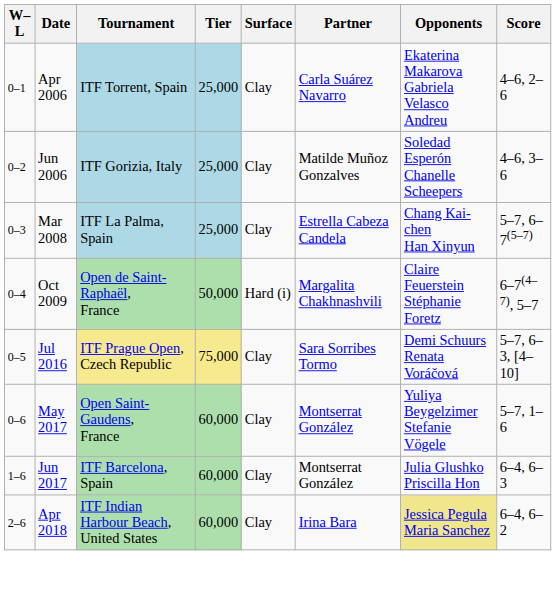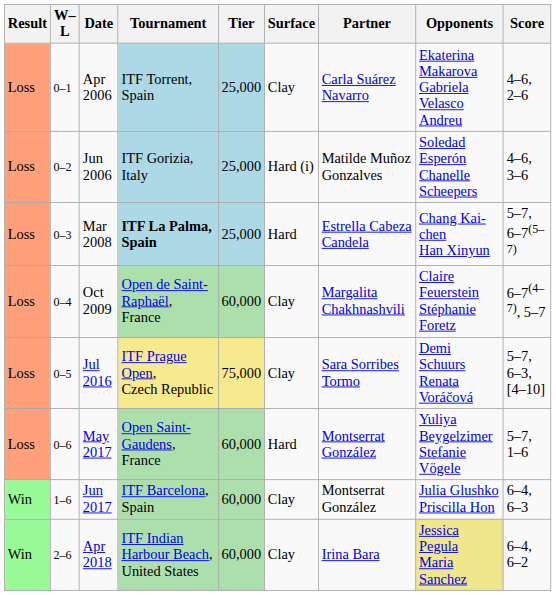 <table class="sortable wikitable">
 <tr>
+<th>Result</th>
 <th class="unsortable">W–L</th>
 <th>Date</th>
 <th>Tournament</th>
 <th>Tier</th>
 <th>Surface</th>
 <th>Partner</th>
 <th>Opponents</th>
 <th class="unsortable">Score</th>
 </tr>
 <tr>
+<td style="background:#ffa07a;">Loss</td>
 <td><small>0–1</small></td>
 <td>Apr 2006</td>
 <td style="background:lightblue;">ITF Torrent, Spain</td>
 <td style="background:lightblue;">25,000</td>
 <td>Clay</td>
 <td> <a href='#'>Carla Suárez Navarro</a></td>
 <td> <a href='#'>Ekaterina Makarova</a> <br>  <a href='#'>Gabriela Velasco Andreu</a></td>
 <td>4–6, 2–6</td>
 </tr>
 <tr>
+<td style="background:#ffa07a;">Loss</td>
 <td><small>0–2</small></td>
 <td>Jun 2006</td>
 <td style="background:lightblue;">ITF Gorizia, Italy</td>
 <td style="background:lightblue;">25,000</td>
-<td>Clay</td>
+<td>Hard (i)</td>
 <td> Matilde Muñoz Gonzalves</td>
 <td> <a href='#'>Soledad Esperón</a> <br>  <a href='#'>Chanelle Scheepers</a></td>
 <td>4–6, 3–6</td>
 </tr>
 <tr>
+<td style="background:#ffa07a;">Loss</td>
 <td><small>0–3</small></td>
 <td>Mar 2008</td>
-<td style="background:lightblue;">ITF La Palma, Spain</td>
+<td style="background:lightblue;"><strong>ITF La Palma, Spain</strong></td>
 <td style="background:lightblue;">25,000</td>
-<td>Clay</td>
+<td>Hard</td>
 <td> <a href='#'>Estrella Cabeza Candela</a></td>
 <td> <a href='#'>Chang Kai-chen</a><br> <a href='#'>Han Xinyun</a></td>
 <td>5–7, 6–7<sup>(5–7)</sup></td>
 </tr>
 <tr>
+<td style="background:#ffa07a;">Loss</td>
 <td><small>0–4</small></td>
 <td>Oct 2009</td>
 <td style="background:#addfad;"><a href='#'>Open de Saint-Raphaël</a>, <br>France</td>
-<td style="background:#addfad;">50,000</td>
-<td>Hard (i)</td>
+<td style="background:#addfad;">60,000</td>
+<td>Clay</td>
 <td> <a href='#'>Margalita Chakhnashvili</a></td>
 <td> <a href='#'>Claire Feuerstein</a> <br>  <a href='#'>Stéphanie Foretz</a></td>
 <td>6–7<sup>(4–7)</sup>, 5–7</td>
 </tr>
 <tr>
+<td style="background:#ffa07a;">Loss</td>
 <td><small>0–5</small></td>
 <td><a href='#'>Jul 2016</a></td>
 <td style="background:#f7e98e;"><a href='#'>ITF Prague Open</a>, <br>Czech Republic</td>
 <td style="background:#f7e98e;">75,000</td>
 <td>Clay</td>
 <td> <a href='#'>Sara Sorribes Tormo</a></td>
 <td> <a href='#'>Demi Schuurs</a> <br>  <a href='#'>Renata Voráčová</a></td>
 <td>5–7, 6–3, [4–10]</td>
 </tr>
 <tr>
+<td style="background:#ffa07a;">Loss</td>
 <td><small>0–6</small></td>
 <td><a href='#'>May 2017</a></td>
 <td style="background:#addfad;"><a href='#'>Open Saint-Gaudens</a>, <br>France</td>
 <td style="background:#addfad;">60,000</td>
-<td>Clay</td>
+<td>Hard</td>
 <td> <a href='#'>Montserrat González</a></td>
 <td> <a href='#'>Yuliya Beygelzimer</a> <br>  <a href='#'>Stefanie Vögele</a></td>
 <td>5–7, 1–6</td>
 </tr>
 <tr>
+<td style="background:#98fb98;">Win</td>
 <td><small>1–6</small></td>
 <td><a href='#'>Jun 2017</a></td>
 <td style="background:#addfad;"><a href='#'>ITF Barcelona</a>, Spain</td>
 <td style="background:#addfad;">60,000</td>
 <td>Clay</td>
 <td> Montserrat González</td>
 <td> <a href='#'>Julia Glushko</a> <br>  <a href='#'>Priscilla Hon</a></td>
 <td>6–4, 6–3</td>
 </tr>
 <tr>
+<td style="background:#98fb98;">Win</td>
 <td><small>2–6</small></td>
 <td><a href='#'>Apr 2018</a></td>
 <td style="background:#addfad;"><a href='#'>ITF Indian Harbour Beach</a>, United States</td>
 <td style="background:#addfad;">60,000</td>
 <td>Clay</td>
 <td> <a href='#'>Irina Bara</a></td>
 <td style="background: khaki;"> <a href='#'>Jessica Pegula</a> <br>  <a href='#'>Maria Sanchez</a></td>
 <td>6–4, 6–2</td>
 </tr>
 </table>
